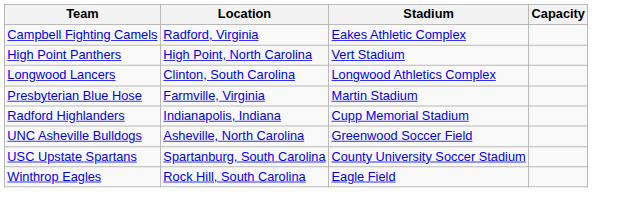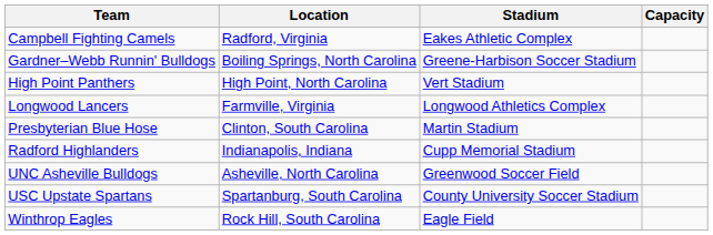 <table class="wikitable sortable" style="text-align: left;">
 <tr>
 <th>Team</th>
 <th>Location</th>
 <th>Stadium</th>
 <th>Capacity</th>
 </tr>
 <tr>
 <td><a href='#'>Campbell Fighting Camels</a></td>
 <td><a href='#'>Radford, Virginia</a></td>
 <td><a href='#'>Eakes Athletic Complex</a></td>
 <td align="center"></td>
 </tr>
 <tr>
+<td><a href='#'>Gardner–Webb Runnin' Bulldogs</a></td>
+<td><a href='#'>Boiling Springs, North Carolina</a></td>
+<td><a href='#'>Greene-Harbison Soccer Stadium</a></td>
+<td align="center"></td>
+</tr>
+<tr>
 <td><a href='#'>High Point Panthers</a></td>
 <td><a href='#'>High Point, North Carolina</a></td>
 <td><a href='#'>Vert Stadium</a></td>
 <td align="center"></td>
 </tr>
 <tr>
 <td><a href='#'>Longwood Lancers</a></td>
-<td><a href='#'>Clinton, South Carolina</a></td>
+<td><a href='#'>Farmville, Virginia</a></td>
 <td><a href='#'>Longwood Athletics Complex</a></td>
 <td align="center"></td>
 </tr>
 <tr>
 <td><a href='#'>Presbyterian Blue Hose</a></td>
-<td><a href='#'>Farmville, Virginia</a></td>
+<td><a href='#'>Clinton, South Carolina</a></td>
 <td><a href='#'>Martin Stadium</a></td>
 <td align="center"></td>
 </tr>
 <tr>
 <td><a href='#'>Radford Highlanders</a></td>
 <td><a href='#'>Indianapolis, Indiana</a></td>
 <td><a href='#'>Cupp Memorial Stadium</a></td>
 <td align="center"></td>
 </tr>
 <tr>
 <td><a href='#'>UNC Asheville Bulldogs</a></td>
 <td><a href='#'>Asheville, North Carolina</a></td>
 <td><a href='#'>Greenwood Soccer Field</a></td>
 <td align="center"></td>
 </tr>
 <tr>
 <td><a href='#'>USC Upstate Spartans</a></td>
 <td><a href='#'>Spartanburg, South Carolina</a></td>
 <td><a href='#'>County University Soccer Stadium</a></td>
 <td align="center"></td>
 </tr>
 <tr>
 <td><a href='#'>Winthrop Eagles</a></td>
 <td><a href='#'>Rock Hill, South Carolina</a></td>
 <td><a href='#'>Eagle Field</a></td>
 <td align="center"></td>
 </tr>
 </table>
